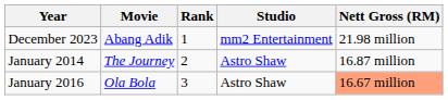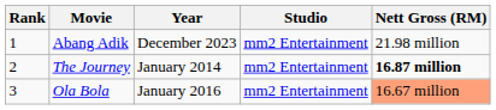 <table class="wikitable" align="centre">
 <tr>
+<th>Rank</th>
+<th>Movie</th>
 <th>Year</th>
-<th>Movie</th>
-<th>Rank</th>
 <th>Studio</th>
 <th>Nett Gross (RM)</th>
 </tr>
 <tr>
+<td>1</td>
+<td><a href='#'>Abang Adik</a></td>
 <td>December 2023</td>
-<td><a href='#'>Abang Adik</a></td>
-<td>1</td>
 <td><a href='#'>mm2 Entertainment</a></td>
 <td>21.98 million</td>
 </tr>
 <tr>
+<td>2</td>
+<td><a href='#'><em>The Journey</em></a></td>
 <td>January 2014</td>
-<td><a href='#'><em>The Journey</em></a></td>
-<td>2</td>
-<td><a href='#'>Astro Shaw</a></td>
-<td>16.87 million</td>
+<td><a href='#'>mm2 Entertainment</a></td>
+<td><strong>16.87 million</strong></td>
 </tr>
 <tr>
+<td>3</td>
+<td><em><a href='#'>Ola Bola</a></em></td>
 <td>January 2016</td>
-<td><em><a href='#'>Ola Bola</a></em></td>
-<td>3</td>
-<td>Astro Shaw</td>
+<td><a href='#'>mm2 Entertainment</a></td>
 <td style="background: lightsalmon;">16.67 million</td>
 </tr>
 </table>
